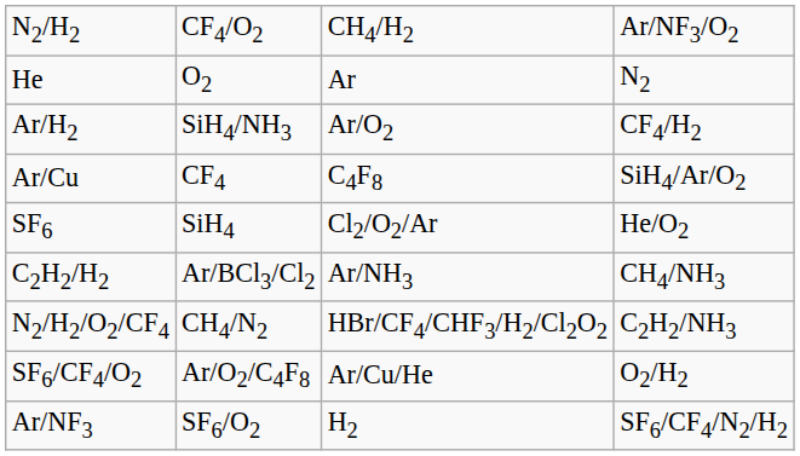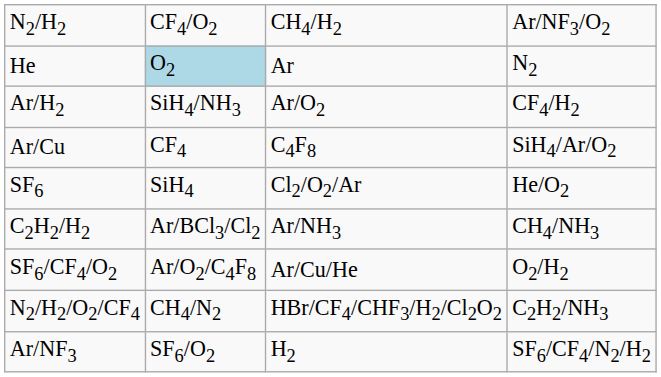 <table class="wikitable">
 <tr>
 <td>N<sub>2</sub>/H<sub>2</sub></td>
 <td>CF<sub>4</sub>/O<sub>2</sub></td>
 <td>CH<sub>4</sub>/H<sub>2</sub></td>
 <td>Ar/NF<sub>3</sub>/O<sub>2</sub></td>
 </tr>
 <tr>
 <td>He</td>
-<td>O<sub>2</sub></td>
+<td style="background: lightblue;">O<sub>2</sub></td>
 <td>Ar</td>
 <td>N<sub>2</sub></td>
 </tr>
 <tr>
 <td>Ar/H<sub>2</sub></td>
 <td>SiH<sub>4</sub>/NH<sub>3</sub></td>
 <td>Ar/O<sub>2</sub></td>
 <td>CF<sub>4</sub>/H<sub>2</sub></td>
 </tr>
 <tr>
 <td>Ar/Cu</td>
 <td>CF<sub>4</sub></td>
 <td>C<sub>4</sub>F<sub>8</sub></td>
 <td>SiH<sub>4</sub>/Ar/O<sub>2</sub></td>
 </tr>
 <tr>
 <td>SF<sub>6</sub></td>
 <td>SiH<sub>4</sub></td>
 <td>Cl<sub>2</sub>/O<sub>2</sub>/Ar</td>
 <td>He/O<sub>2</sub></td>
 </tr>
 <tr>
 <td>C<sub>2</sub>H<sub>2</sub>/H<sub>2</sub></td>
 <td>Ar/BCl<sub>3</sub>/Cl<sub>2</sub></td>
 <td>Ar/NH<sub>3</sub></td>
 <td>CH<sub>4</sub>/NH<sub>3</sub></td>
 </tr>
 <tr>
+<td>SF<sub>6</sub>/CF<sub>4</sub>/O<sub>2</sub></td>
+<td>Ar/O<sub>2</sub>/C<sub>4</sub>F<sub>8</sub></td>
+<td>Ar/Cu/He</td>
+<td>O<sub>2</sub>/H<sub>2</sub></td>
+</tr>
+<tr>
 <td>N<sub>2</sub>/H<sub>2</sub>/O<sub>2</sub>/CF<sub>4</sub></td>
 <td>CH<sub>4</sub>/N<sub>2</sub></td>
 <td>HBr/CF<sub>4</sub>/CHF<sub>3</sub>/H<sub>2</sub>/Cl<sub>2</sub>O<sub>2</sub></td>
 <td>C<sub>2</sub>H<sub>2</sub>/NH<sub>3</sub></td>
-</tr>
-<tr>
-<td>SF<sub>6</sub>/CF<sub>4</sub>/O<sub>2</sub></td>
-<td>Ar/O<sub>2</sub>/C<sub>4</sub>F<sub>8</sub></td>
-<td>Ar/Cu/He</td>
-<td>O<sub>2</sub>/H<sub>2</sub></td>
 </tr>
 <tr>
 <td>Ar/NF<sub>3</sub></td>
 <td>SF<sub>6</sub>/O<sub>2</sub></td>
 <td>H<sub>2</sub></td>
 <td>SF<sub>6</sub>/CF<sub>4</sub>/N<sub>2</sub>/H<sub>2</sub></td>
 </tr>
 </table>
